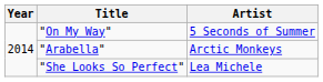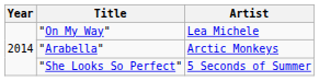 <table class="wikitable">
 <tr>
 <th>Year</th>
 <th>Title</th>
 <th>Artist</th>
 </tr>
 <tr>
 <td rowspan="3">2014</td>
 <td>"<a href='#'>On My Way</a>"</td>
-<td><a href='#'>5 Seconds of Summer</a></td>
+<td><a href='#'>Lea Michele</a></td>
 </tr>
 <tr>
 <td>"<a href='#'>Arabella</a>"</td>
 <td><a href='#'>Arctic Monkeys</a></td>
 </tr>
 <tr>
 <td>"<a href='#'>She Looks So Perfect</a>"</td>
-<td><a href='#'>Lea Michele</a></td>
+<td><a href='#'>5 Seconds of Summer</a></td>
 </tr>
 </table>
